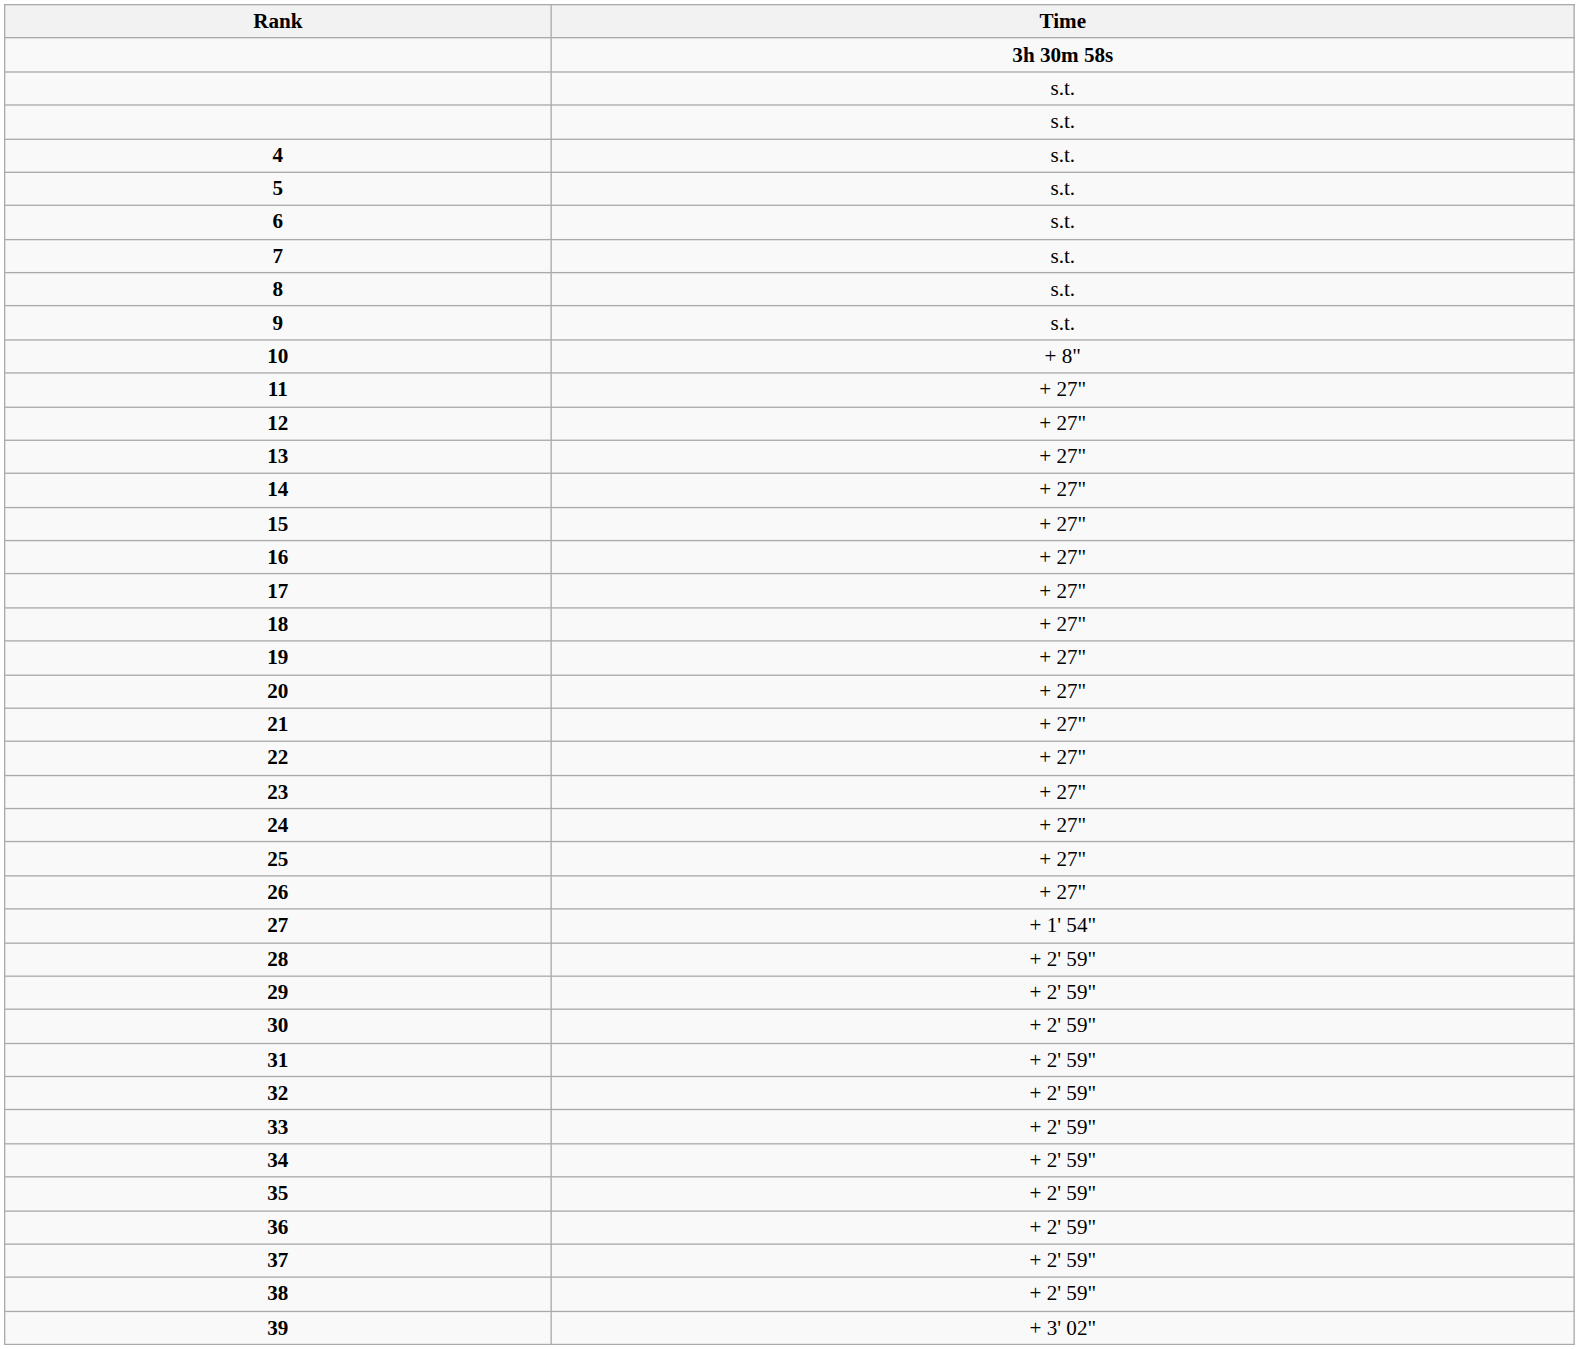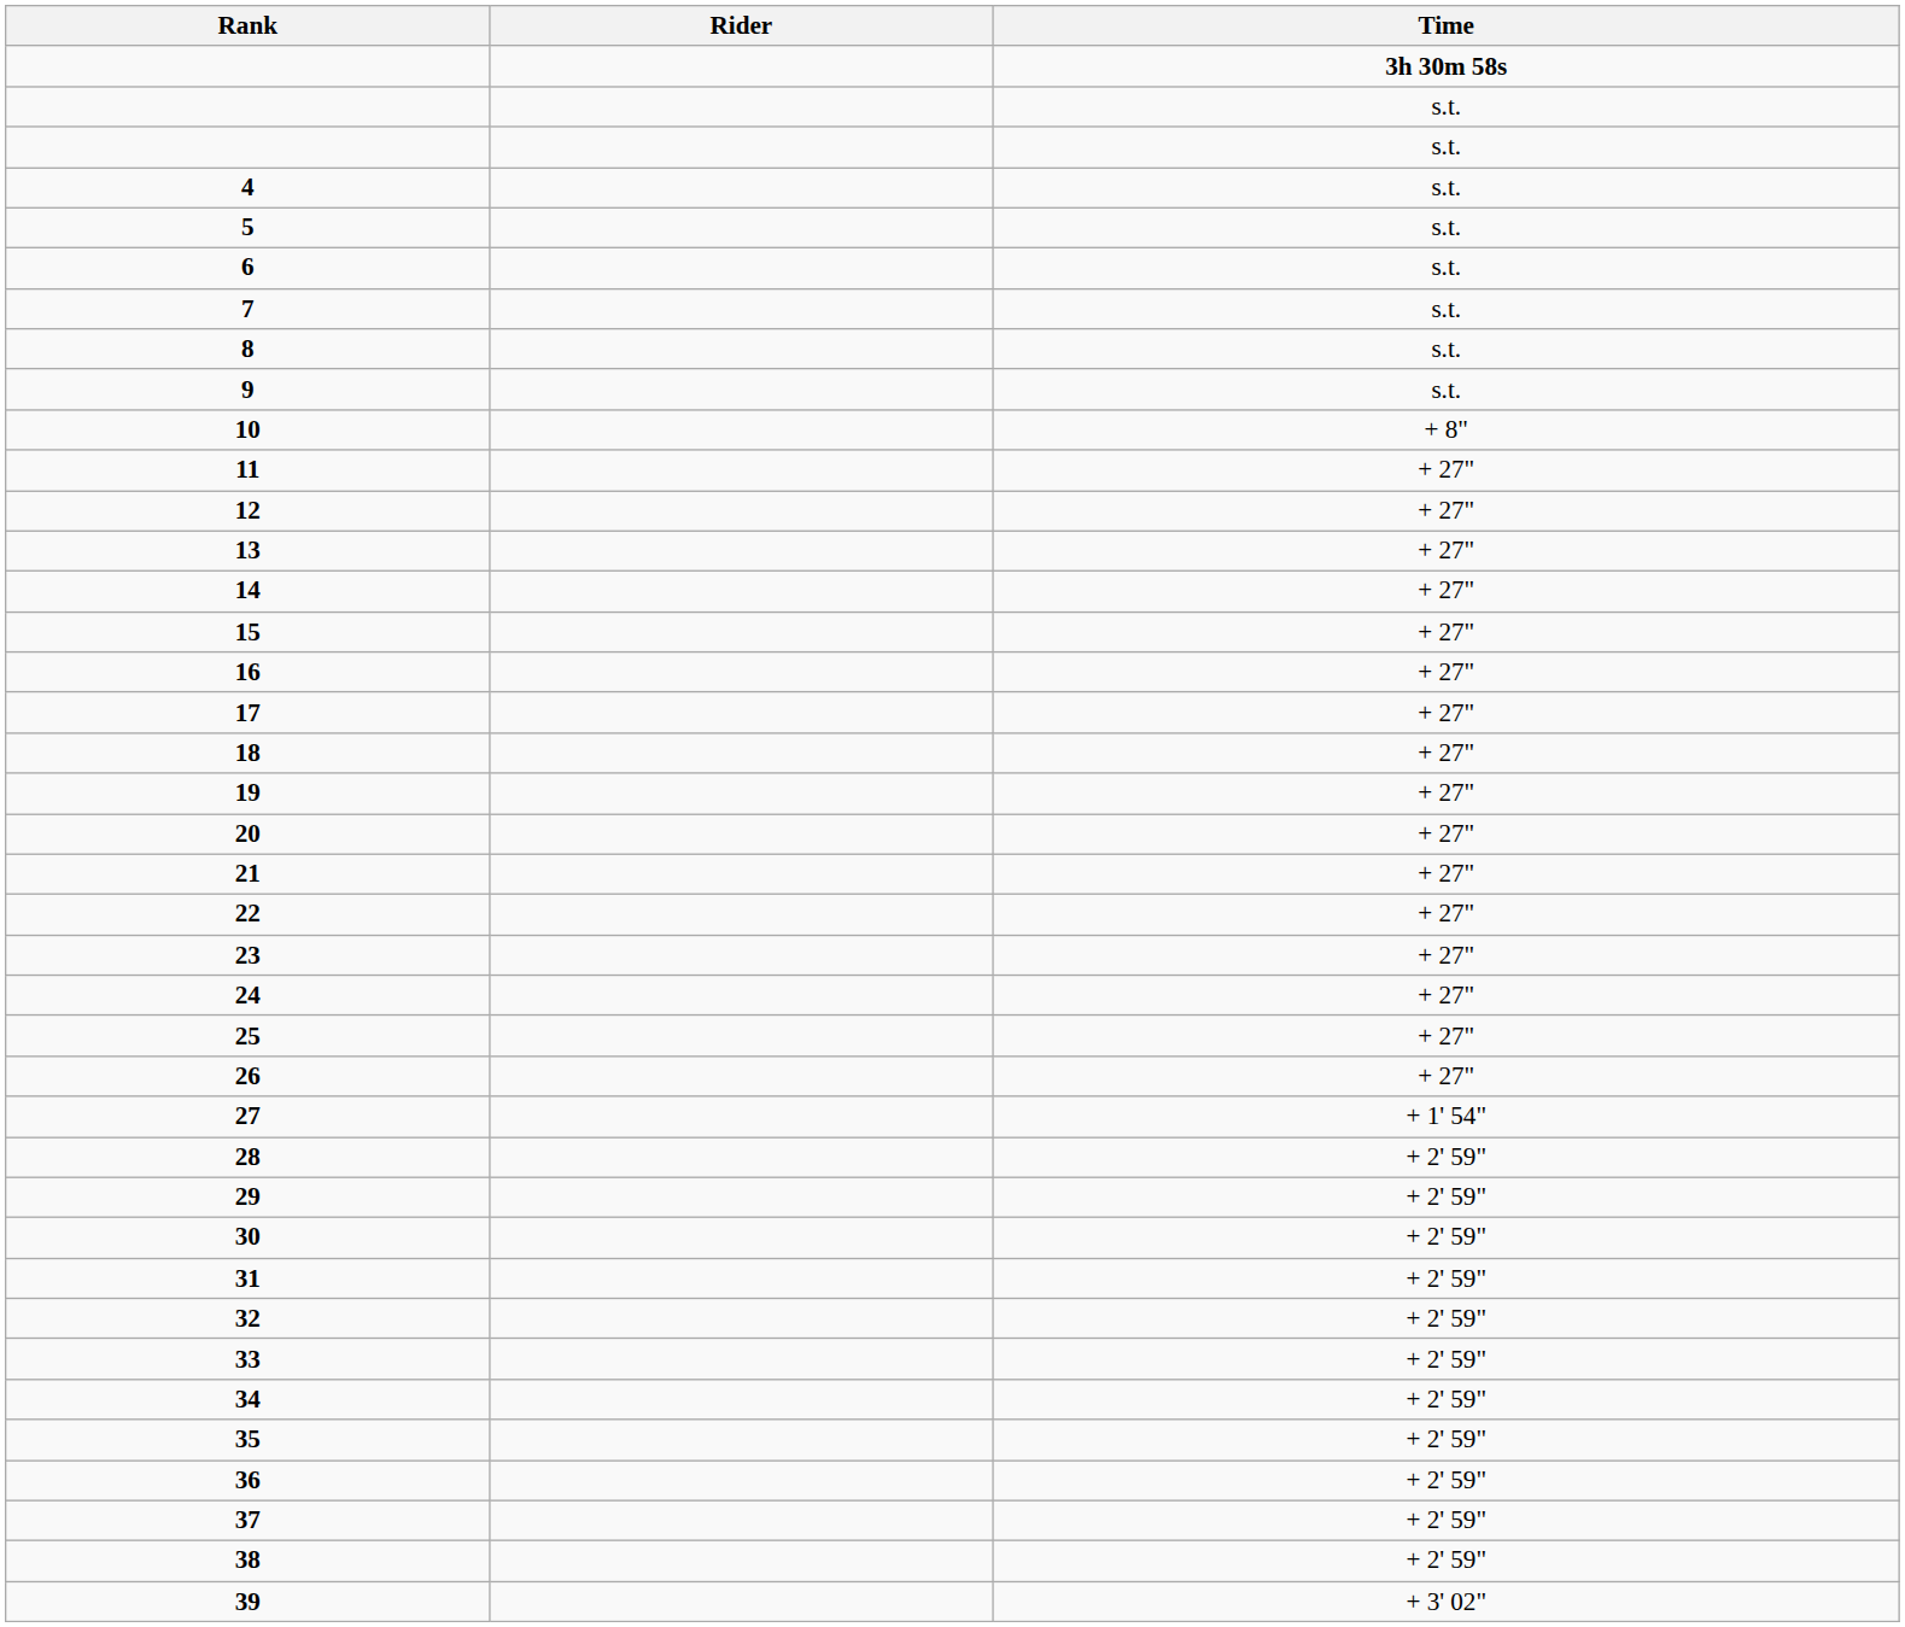 <table class=wikitable  style="text-align:center; font-size:100%;" width="60%">
 <tr>
 <th>Rank</th>
+<th>Rider</th>
 <th>Time</th>
 </tr>
 <tr>
 <td></td>
+<td align="left"></td>
 <td><strong>3h 30m 58s</strong></td>
 </tr>
 <tr>
 <td></td>
+<td align="left"></td>
 <td>s.t.</td>
 </tr>
 <tr>
 <td></td>
+<td align="left"></td>
 <td>s.t.</td>
 </tr>
 <tr>
 <td><strong>4</strong></td>
+<td align="left"></td>
 <td>s.t.</td>
 </tr>
 <tr>
 <td><strong>5</strong></td>
+<td align="left"></td>
 <td>s.t.</td>
 </tr>
 <tr>
 <td><strong>6</strong></td>
+<td align="left"></td>
 <td>s.t.</td>
 </tr>
 <tr>
 <td><strong>7</strong></td>
+<td align="left"></td>
 <td>s.t.</td>
 </tr>
 <tr>
 <td><strong>8</strong></td>
+<td align="left"></td>
 <td>s.t.</td>
 </tr>
 <tr>
 <td><strong>9</strong></td>
+<td align="left"></td>
 <td>s.t.</td>
 </tr>
 <tr>
 <td><strong>10</strong></td>
+<td align="left"></td>
 <td>+ 8"</td>
 </tr>
 <tr>
 <td><strong>11</strong></td>
+<td align="left"></td>
 <td>+ 27"</td>
 </tr>
 <tr>
 <td><strong>12</strong></td>
+<td align="left"></td>
 <td>+ 27"</td>
 </tr>
 <tr>
 <td><strong>13</strong></td>
+<td align="left"></td>
 <td>+ 27"</td>
 </tr>
 <tr>
 <td><strong>14</strong></td>
+<td align="left"></td>
 <td>+ 27"</td>
 </tr>
 <tr>
 <td><strong>15</strong></td>
+<td align="left"></td>
 <td>+ 27"</td>
 </tr>
 <tr>
 <td><strong>16</strong></td>
+<td align="left"></td>
 <td>+ 27"</td>
 </tr>
 <tr>
 <td><strong>17</strong></td>
+<td align="left"></td>
 <td>+ 27"</td>
 </tr>
 <tr>
 <td><strong>18</strong></td>
+<td align="left"></td>
 <td>+ 27"</td>
 </tr>
 <tr>
 <td><strong>19</strong></td>
+<td align="left"></td>
 <td>+ 27"</td>
 </tr>
 <tr>
 <td><strong>20</strong></td>
+<td align="left"></td>
 <td>+ 27"</td>
 </tr>
 <tr>
 <td><strong>21</strong></td>
+<td align="left"></td>
 <td>+ 27"</td>
 </tr>
 <tr>
 <td><strong>22</strong></td>
+<td align="left"></td>
 <td>+ 27"</td>
 </tr>
 <tr>
 <td><strong>23</strong></td>
+<td align="left"></td>
 <td>+ 27"</td>
 </tr>
 <tr>
 <td><strong>24</strong></td>
+<td align="left"></td>
 <td>+ 27"</td>
 </tr>
 <tr>
 <td><strong>25</strong></td>
+<td align="left"></td>
 <td>+ 27"</td>
 </tr>
 <tr>
 <td><strong>26</strong></td>
+<td align="left"></td>
 <td>+ 27"</td>
 </tr>
 <tr>
 <td><strong>27</strong></td>
+<td align="left"></td>
 <td>+ 1' 54"</td>
 </tr>
 <tr>
 <td><strong>28</strong></td>
+<td align="left"></td>
 <td>+ 2' 59"</td>
 </tr>
 <tr>
 <td><strong>29</strong></td>
+<td align="left"></td>
 <td>+ 2' 59"</td>
 </tr>
 <tr>
 <td><strong>30</strong></td>
+<td align="left"></td>
 <td>+ 2' 59"</td>
 </tr>
 <tr>
 <td><strong>31</strong></td>
+<td align="left"></td>
 <td>+ 2' 59"</td>
 </tr>
 <tr>
 <td><strong>32</strong></td>
+<td align="left"></td>
 <td>+ 2' 59"</td>
 </tr>
 <tr>
 <td><strong>33</strong></td>
+<td align="left"></td>
 <td>+ 2' 59"</td>
 </tr>
 <tr>
 <td><strong>34</strong></td>
+<td align="left"></td>
 <td>+ 2' 59"</td>
 </tr>
 <tr>
 <td><strong>35</strong></td>
+<td align="left"></td>
 <td>+ 2' 59"</td>
 </tr>
 <tr>
 <td><strong>36</strong></td>
+<td align="left"></td>
 <td>+ 2' 59"</td>
 </tr>
 <tr>
 <td><strong>37</strong></td>
+<td align="left"></td>
 <td>+ 2' 59"</td>
 </tr>
 <tr>
 <td><strong>38</strong></td>
+<td align="left"></td>
 <td>+ 2' 59"</td>
 </tr>
 <tr>
 <td><strong>39</strong></td>
+<td align="left"></td>
 <td>+ 3' 02"</td>
 </tr>
 </table>
